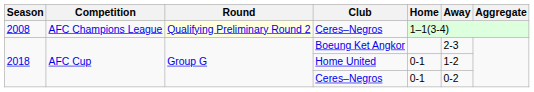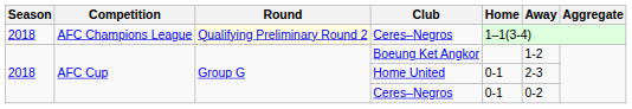 <table class="wikitable">
 <tr>
 <th>Season</th>
 <th>Competition</th>
 <th>Round</th>
 <th>Club</th>
 <th>Home</th>
 <th>Away</th>
 <th>Aggregate</th>
 </tr>
 <tr>
-<td><a href='#'>2008</a></td>
+<td><a href='#'>2018</a></td>
 <td><a href='#'>AFC Champions League</a></td>
 <td style="background: lightyellow;"><a href='#'>Qualifying Preliminary Round 2</a></td>
 <td> <a href='#'>Ceres–Negros</a></td>
 <td colspan=3 style="background:#dfd;" style="text-align:center;">1–1(3-4)</td>
 </tr>
 <tr>
 <td rowspan="3"><a href='#'>2018</a></td>
 <td rowspan="3"><a href='#'>AFC Cup</a></td>
 <td rowspan="3"><a href='#'>Group G</a></td>
 <td> <a href='#'>Boeung Ket Angkor</a></td>
 <td></td>
-<td>2-3</td>
+<td>1-2</td>
 <td rowspan="3"></td>
 </tr>
 <tr>
 <td> <a href='#'>Home United</a></td>
 <td>0-1</td>
-<td>1-2</td>
+<td>2-3</td>
 </tr>
 <tr>
 <td> <a href='#'>Ceres–Negros</a></td>
 <td>0-1</td>
 <td>0-2</td>
 </tr>
 </table>
